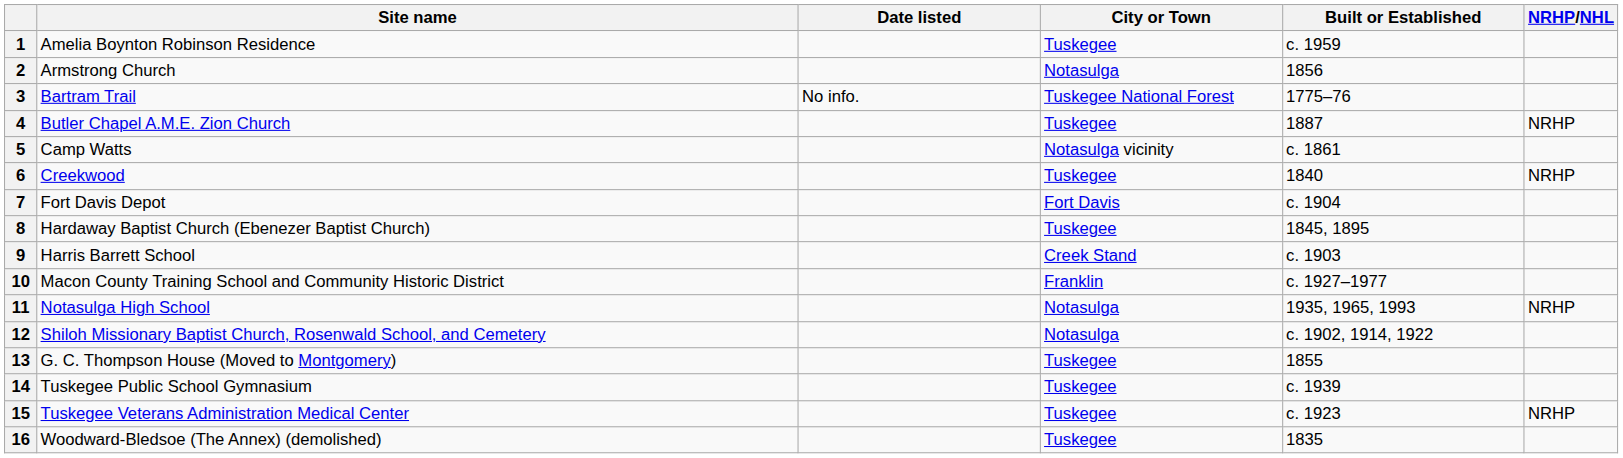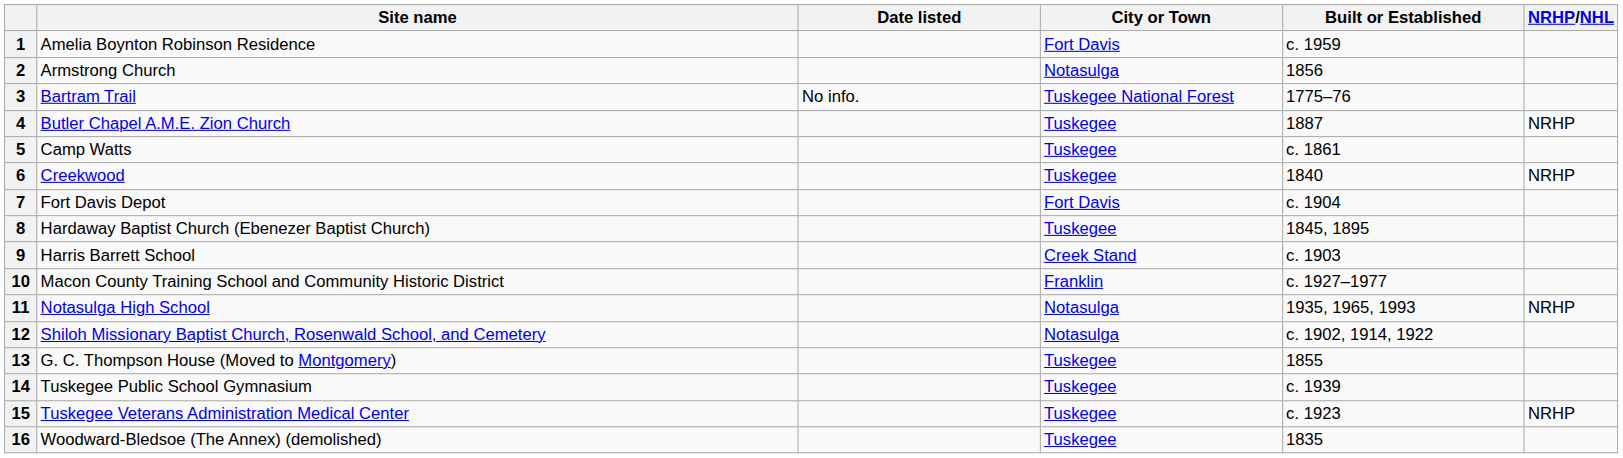 <table class="wikitable" style="width:98%">
 <tr>
 <th width = 2% ></th>
 <th><strong>Site name</strong></th>
 <th width = 15% ><strong>Date listed</strong></th>
 <th width = 15% ><strong>City or Town</strong></th>
 <th width = 15% ><strong>Built or Established</strong></th>
 <th width = 5%  ><strong><a href='#'>NRHP</a>/<a href='#'>NHL</a></strong></th>
 </tr>
 <tr ->
 <th>1</th>
 <td>Amelia Boynton Robinson Residence</td>
 <td></td>
-<td><a href='#'>Tuskegee</a></td>
+<td><a href='#'>Fort Davis</a></td>
 <td>c. 1959</td>
 <td></td>
 </tr>
 <tr ->
 <th>2</th>
 <td>Armstrong Church</td>
 <td></td>
 <td><a href='#'>Notasulga</a></td>
 <td>1856</td>
 <td></td>
 </tr>
 <tr ->
 <th>3</th>
 <td><a href='#'>Bartram Trail</a></td>
 <td>No info.</td>
 <td><a href='#'>Tuskegee National Forest</a></td>
 <td>1775–76</td>
 <td></td>
 </tr>
 <tr ->
 <th>4</th>
 <td><a href='#'>Butler Chapel A.M.E. Zion Church</a></td>
 <td></td>
 <td><a href='#'>Tuskegee</a></td>
 <td>1887</td>
 <td>NRHP</td>
 </tr>
 <tr ->
 <th>5</th>
 <td>Camp Watts</td>
 <td></td>
-<td><a href='#'>Notasulga</a> vicinity</td>
+<td><a href='#'>Tuskegee</a></td>
 <td>c. 1861</td>
 <td></td>
 </tr>
 <tr ->
 <th>6</th>
 <td><a href='#'>Creekwood</a></td>
 <td></td>
 <td><a href='#'>Tuskegee</a></td>
 <td>1840</td>
 <td>NRHP</td>
 </tr>
 <tr ->
 <th>7</th>
 <td>Fort Davis Depot</td>
 <td></td>
 <td><a href='#'>Fort Davis</a></td>
 <td>c. 1904</td>
 <td></td>
 </tr>
 <tr ->
 <th>8</th>
 <td>Hardaway Baptist Church (Ebenezer Baptist Church)</td>
 <td></td>
 <td><a href='#'>Tuskegee</a></td>
 <td>1845, 1895</td>
 <td></td>
 </tr>
 <tr ->
 <th>9</th>
 <td>Harris Barrett School</td>
 <td></td>
 <td><a href='#'>Creek Stand</a></td>
 <td>c. 1903</td>
 <td></td>
 </tr>
 <tr ->
 <th>10</th>
 <td>Macon County Training School and Community Historic District</td>
 <td></td>
 <td><a href='#'>Franklin</a></td>
 <td>c. 1927–1977</td>
 <td></td>
 </tr>
 <tr ->
 <th>11</th>
 <td><a href='#'>Notasulga High School</a></td>
 <td></td>
 <td><a href='#'>Notasulga</a></td>
 <td>1935, 1965, 1993</td>
 <td>NRHP</td>
 </tr>
 <tr ->
 <th>12</th>
 <td><a href='#'>Shiloh Missionary Baptist Church, Rosenwald School, and Cemetery</a></td>
 <td></td>
 <td><a href='#'>Notasulga</a></td>
 <td>c. 1902, 1914, 1922</td>
 <td></td>
 </tr>
 <tr ->
 <th>13</th>
 <td>G. C. Thompson House (Moved to <a href='#'>Montgomery</a>)</td>
 <td></td>
 <td><a href='#'>Tuskegee</a></td>
 <td>1855</td>
 <td></td>
 </tr>
 <tr ->
 <th>14</th>
 <td>Tuskegee Public School Gymnasium</td>
 <td></td>
 <td><a href='#'>Tuskegee</a></td>
 <td>c. 1939</td>
 <td></td>
 </tr>
 <tr ->
 <th>15</th>
 <td><a href='#'>Tuskegee Veterans Administration Medical Center</a></td>
 <td></td>
 <td><a href='#'>Tuskegee</a></td>
 <td>c. 1923</td>
 <td>NRHP</td>
 </tr>
 <tr ->
 <th>16</th>
 <td>Woodward-Bledsoe (The Annex) (demolished)</td>
 <td></td>
 <td><a href='#'>Tuskegee</a></td>
 <td>1835</td>
 <td></td>
 </tr>
 </table>
